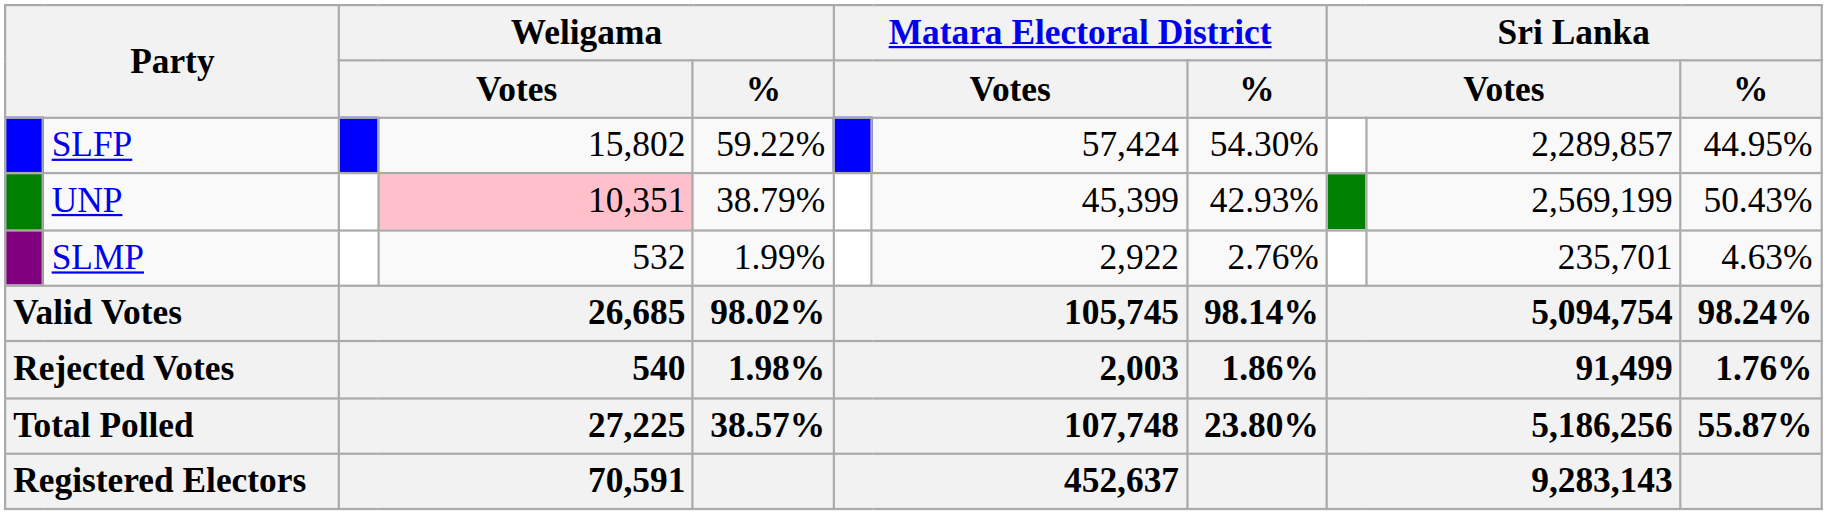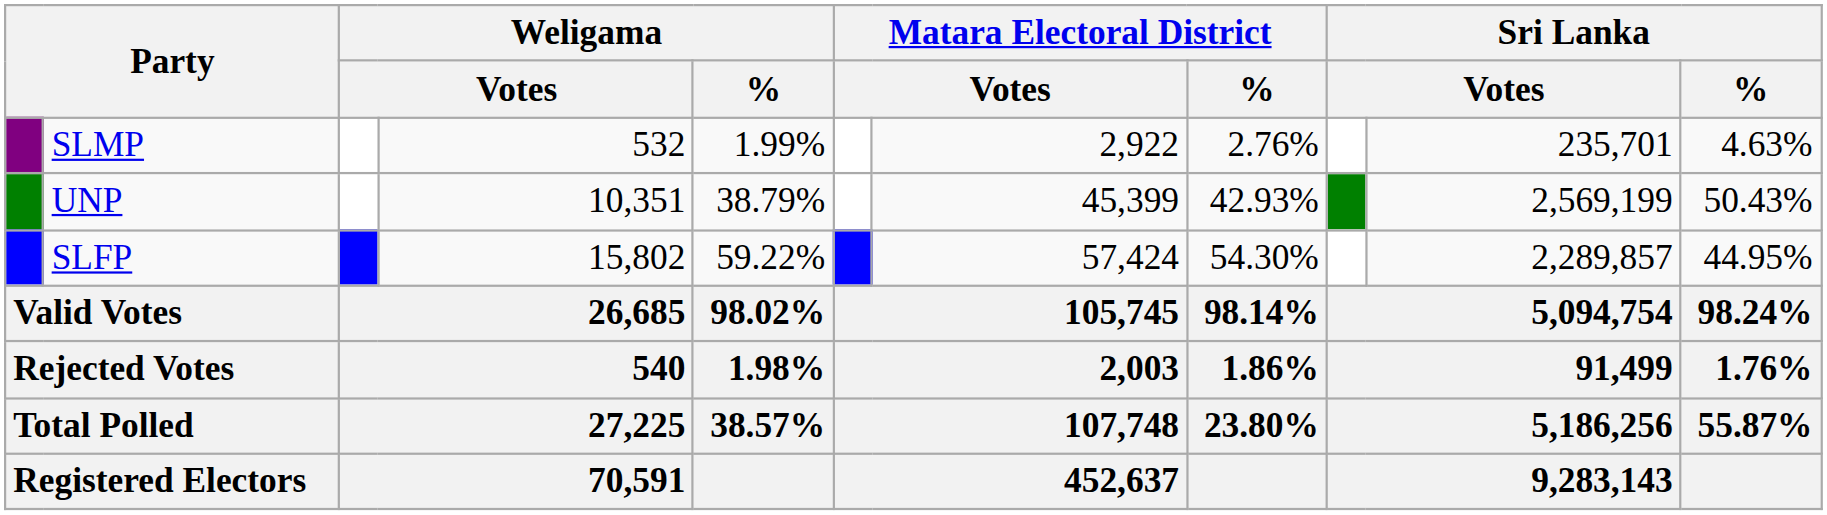 <table class="wikitable">
 <tr>
 <th colspan="2" width="144px"rowspan="2">Party</th>
 <th colspan="3" width="216px">Weligama</th>
 <th colspan="3" width="216px"><a href='#'>Matara Electoral District</a></th>
 <th colspan="3" width="216px">Sri Lanka</th>
 </tr>
 <tr>
 <th colspan="2" width="144px">Votes</th>
 <th>%</th>
 <th colspan="2" width="144px">Votes</th>
 <th>%</th>
 <th colspan="2" width="144px">Votes</th>
 <th>%</th>
 </tr>
 <tr>
+<td style="background-color:purple;" width="10px"></td>
+<td style="text-align:left;"><a href='#'>SLMP</a></td>
+<td style="background-color:white;" width="10px"></td>
+<td style="text-align:right;">532</td>
+<td style="text-align:right;">1.99%</td>
+<td style="background-color:white;" width="10px"></td>
+<td style="text-align:right;">2,922</td>
+<td style="text-align:right;">2.76%</td>
+<td style="background-color:white;" width="10px"></td>
+<td style="text-align:right;">235,701</td>
+<td style="text-align:right;">4.63%</td>
+</tr>
+<tr>
+<td style="background-color:green;" width="10px"></td>
+<td style="text-align:left;"><a href='#'>UNP</a></td>
+<td style="background-color:white;" width="10px"></td>
+<td style="text-align:right;">10,351</td>
+<td style="text-align:right;">38.79%</td>
+<td style="background-color:white;" width="10px"></td>
+<td style="text-align:right;">45,399</td>
+<td style="text-align:right;">42.93%</td>
+<td style="background-color:green;" width="10px"></td>
+<td style="text-align:right;">2,569,199</td>
+<td style="text-align:right;">50.43%</td>
+</tr>
+<tr>
 <td style="background-color:blue;" width="10px"></td>
 <td style="text-align:left;"><a href='#'>SLFP</a></td>
 <td style="background-color:blue;" width="10px"></td>
 <td style="text-align:right;">15,802</td>
 <td style="text-align:right;">59.22%</td>
 <td style="background-color:blue;" width="10px"></td>
 <td style="text-align:right;">57,424</td>
 <td style="text-align:right;">54.30%</td>
 <td style="background-color:white;" width="10px"></td>
 <td style="text-align:right;">2,289,857</td>
 <td style="text-align:right;">44.95%</td>
-</tr>
-<tr>
-<td style="background-color:green;" width="10px"></td>
-<td style="text-align:left;"><a href='#'>UNP</a></td>
-<td style="background-color:white;" width="10px"></td>
-<td style="background: pink; text-align:right;">10,351</td>
-<td style="text-align:right;">38.79%</td>
-<td style="background-color:white;" width="10px"></td>
-<td style="text-align:right;">45,399</td>
-<td style="text-align:right;">42.93%</td>
-<td style="background-color:green;" width="10px"></td>
-<td style="text-align:right;">2,569,199</td>
-<td style="text-align:right;">50.43%</td>
-</tr>
-<tr>
-<td style="background-color:purple;" width="10px"></td>
-<td style="text-align:left;"><a href='#'>SLMP</a></td>
-<td style="background-color:white;" width="10px"></td>
-<td style="text-align:right;">532</td>
-<td style="text-align:right;">1.99%</td>
-<td style="background-color:white;" width="10px"></td>
-<td style="text-align:right;">2,922</td>
-<td style="text-align:right;">2.76%</td>
-<td style="background-color:white;" width="10px"></td>
-<td style="text-align:right;">235,701</td>
-<td style="text-align:right;">4.63%</td>
 </tr>
 <tr>
 <th colspan="2" width="144px"style="text-align:left;">Valid Votes</th>
 <th style="text-align:right;"colspan="2" width="144px">26,685</th>
 <th style="text-align:right;">98.02%</th>
 <th style="text-align:right;"colspan="2" width="144px">105,745</th>
 <th style="text-align:right;">98.14%</th>
 <th style="text-align:right;"colspan="2" width="144px">5,094,754</th>
 <th style="text-align:right;">98.24%</th>
 </tr>
 <tr>
 <th colspan="2" width="144px"style="text-align:left;">Rejected Votes</th>
 <th style="text-align:right;"colspan="2" width="144px">540</th>
 <th style="text-align:right;">1.98%</th>
 <th style="text-align:right;"colspan="2" width="144px">2,003</th>
 <th style="text-align:right;">1.86%</th>
 <th style="text-align:right;"colspan="2" width="144px">91,499</th>
 <th style="text-align:right;">1.76%</th>
 </tr>
 <tr>
 <th colspan="2" width="144px"style="text-align:left;">Total Polled</th>
 <th style="text-align:right;"colspan="2" width="144px">27,225</th>
 <th style="text-align:right;">38.57%</th>
 <th style="text-align:right;"colspan="2" width="144px">107,748</th>
 <th style="text-align:right;">23.80%</th>
 <th style="text-align:right;"colspan="2" width="144px">5,186,256</th>
 <th style="text-align:right;">55.87%</th>
 </tr>
 <tr>
 <th colspan="2" width="144px"style="text-align:left;">Registered Electors</th>
 <th style="text-align:right;"colspan="2" width="144px">70,591</th>
 <th></th>
 <th style="text-align:right;"colspan="2" width="144px">452,637</th>
 <th></th>
 <th style="text-align:right;"colspan="2" width="144px">9,283,143</th>
 <th></th>
 </tr>
 </table>
